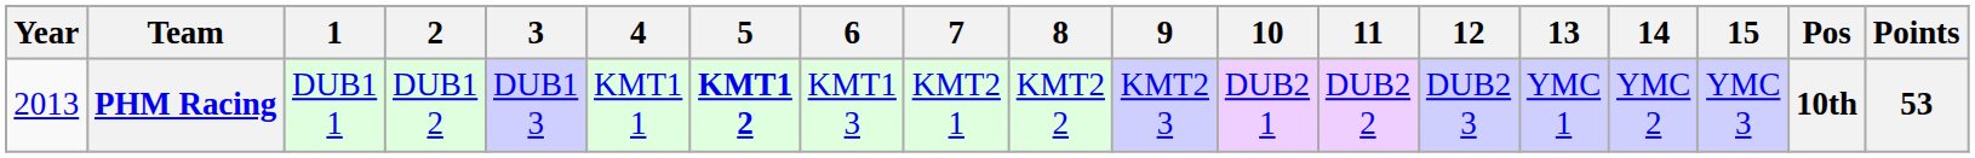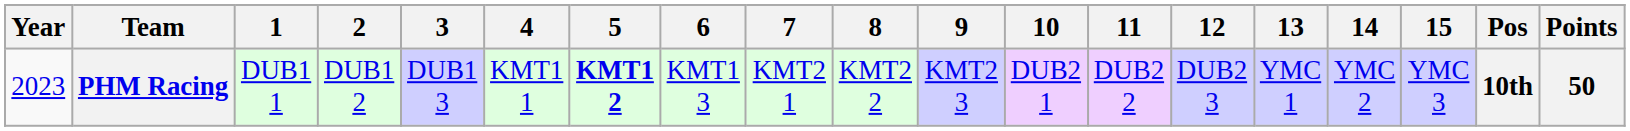 <table class="wikitable" style="text-align:center; font-size:85%">
 <tr>
 <th>Year</th>
 <th>Team</th>
 <th>1</th>
 <th>2</th>
 <th>3</th>
 <th>4</th>
 <th>5</th>
 <th>6</th>
 <th>7</th>
 <th>8</th>
 <th>9</th>
 <th>10</th>
 <th>11</th>
 <th>12</th>
 <th>13</th>
 <th>14</th>
 <th>15</th>
 <th>Pos</th>
 <th>Points</th>
 </tr>
 <tr>
-<td><a href='#'>2013</a></td>
+<td><a href='#'>2023</a></td>
 <th nowrap><a href='#'>PHM Racing</a></th>
 <td style="background:#DFFFDF;"><a href='#'>DUB1<br>1</a><br></td>
 <td style="background:#DFFFDF;"><a href='#'>DUB1<br>2</a><br></td>
 <td style="background:#CFCFFF;"><a href='#'>DUB1<br>3</a><br></td>
 <td style="background:#DFFFDF;"><a href='#'>KMT1<br>1</a><br></td>
 <td style="background:#DFFFDF;"><strong><a href='#'>KMT1<br>2</a><br></strong></td>
 <td style="background:#DFFFDF;"><a href='#'>KMT1<br>3</a><br></td>
 <td style="background:#DFFFDF;"><a href='#'>KMT2<br>1</a><br></td>
 <td style="background:#DFFFDF;"><a href='#'>KMT2<br>2</a><br></td>
 <td style="background:#CFCFFF;"><a href='#'>KMT2<br>3</a><br></td>
 <td style="background:#EFCFFF;"><a href='#'>DUB2<br>1</a><br></td>
 <td style="background:#EFCFFF;"><a href='#'>DUB2<br>2</a><br></td>
 <td style="background:#CFCFFF;"><a href='#'>DUB2<br>3</a><br></td>
 <td style="background:#CFCFFF;"><a href='#'>YMC<br>1</a><br></td>
 <td style="background:#CFCFFF;"><a href='#'>YMC<br>2</a><br></td>
 <td style="background:#CFCFFF;"><a href='#'>YMC<br>3</a><br></td>
 <th>10th</th>
-<th>53</th>
+<th>50</th>
 </tr>
 </table>
